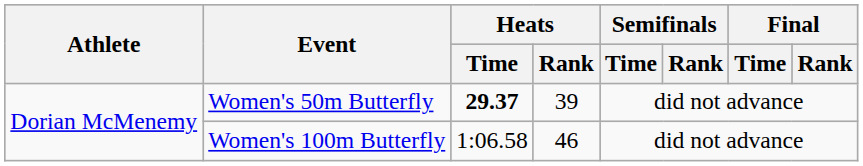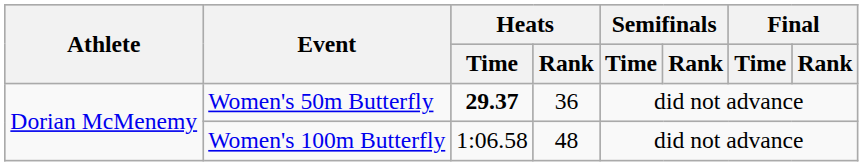 <table class=wikitable style="font-size:90%">
 <tr>
 <th rowspan="2">Athlete</th>
 <th rowspan="2">Event</th>
 <th colspan="2">Heats</th>
 <th colspan="2">Semifinals</th>
 <th colspan="2">Final</th>
 </tr>
 <tr>
 <th>Time</th>
 <th>Rank</th>
 <th>Time</th>
 <th>Rank</th>
 <th>Time</th>
 <th>Rank</th>
 </tr>
 <tr>
 <td rowspan="2"><a href='#'>Dorian McMenemy</a></td>
 <td><a href='#'>Women's 50m Butterfly</a></td>
 <td align=center><strong>29.37</strong></td>
-<td align=center>39</td>
+<td align=center>36</td>
 <td align=center colspan=4>did not advance</td>
 </tr>
 <tr>
 <td><a href='#'>Women's 100m Butterfly</a></td>
 <td align=center>1:06.58</td>
-<td align=center>46</td>
+<td align=center>48</td>
 <td align=center colspan=4>did not advance</td>
 </tr>
 </table>
